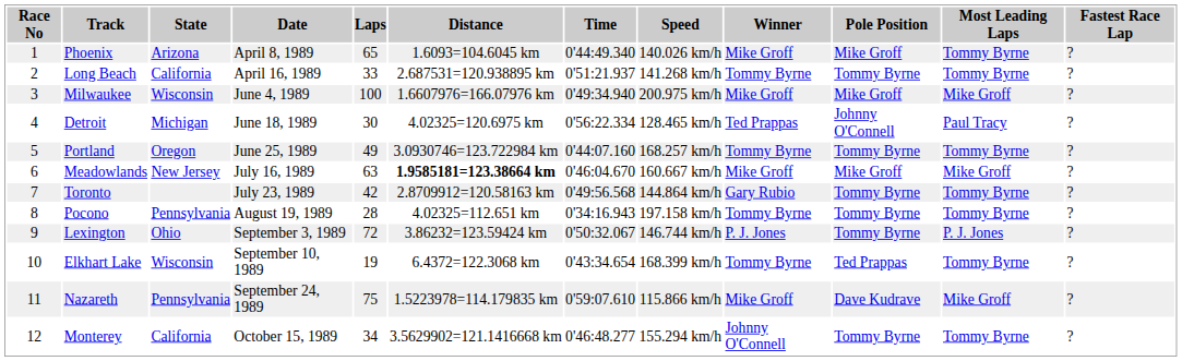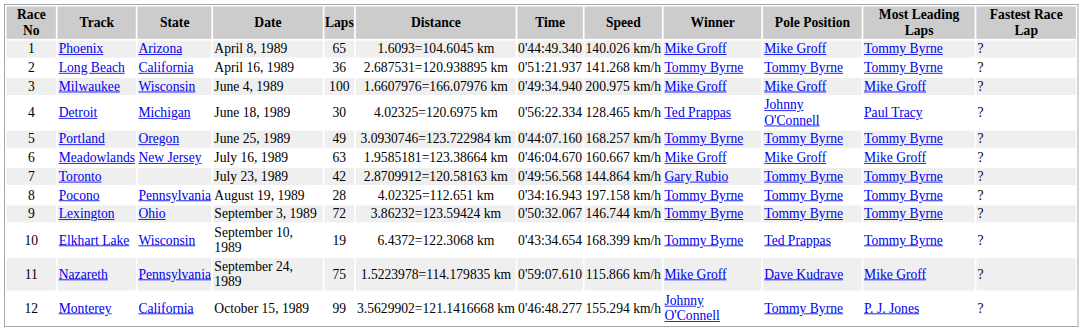 <table border="0" style="border: 1px solid #999; background-color:#FFFFFF; text-align:center">
 <tr align="center" style="background:#CCCCCC;">
 <th>Race No</th>
 <th>Track</th>
 <th>State</th>
 <th>Date</th>
 <th>Laps</th>
 <th>Distance</th>
 <th>Time</th>
 <th>Speed</th>
 <th>Winner</th>
 <th>Pole Position</th>
 <th>Most Leading Laps</th>
 <th>Fastest Race Lap</th>
 </tr>
 <tr style="background:#EFEFEF;">
 <td>1</td>
 <td align="left"><a href='#'>Phoenix</a></td>
 <td align="left"><a href='#'>Arizona</a></td>
 <td align="left">April 8, 1989</td>
 <td>65</td>
 <td>1.6093=104.6045 km</td>
 <td>0'44:49.340</td>
 <td>140.026 km/h</td>
 <td align="left"><a href='#'>Mike Groff</a></td>
 <td align="left"><a href='#'>Mike Groff</a></td>
 <td align="left"><a href='#'>Tommy Byrne</a></td>
 <td align="left">?</td>
 </tr>
 <tr>
 <td>2</td>
 <td align="left"><a href='#'>Long Beach</a></td>
 <td align="left"><a href='#'>California</a></td>
 <td align="left">April 16, 1989</td>
-<td>33</td>
+<td>36</td>
 <td>2.687531=120.938895 km</td>
 <td>0'51:21.937</td>
 <td>141.268 km/h</td>
 <td align="left"><a href='#'>Tommy Byrne</a></td>
 <td align="left"><a href='#'>Tommy Byrne</a></td>
 <td align="left"><a href='#'>Tommy Byrne</a></td>
 <td align="left">?</td>
 </tr>
 <tr style="background:#EFEFEF;">
 <td>3</td>
 <td align="left"><a href='#'>Milwaukee</a></td>
 <td align="left"><a href='#'>Wisconsin</a></td>
 <td align="left">June 4, 1989</td>
 <td>100</td>
 <td>1.6607976=166.07976 km</td>
 <td>0'49:34.940</td>
 <td>200.975 km/h</td>
 <td align="left"><a href='#'>Mike Groff</a></td>
 <td align="left"><a href='#'>Mike Groff</a></td>
 <td align="left"><a href='#'>Mike Groff</a></td>
 <td align="left">?</td>
 </tr>
 <tr>
 <td>4</td>
 <td align="left"><a href='#'>Detroit</a></td>
 <td align="left"><a href='#'>Michigan</a></td>
 <td align="left">June 18, 1989</td>
 <td>30</td>
 <td>4.02325=120.6975 km</td>
 <td>0'56:22.334</td>
 <td>128.465 km/h</td>
 <td align="left"><a href='#'>Ted Prappas</a></td>
 <td align="left"><a href='#'>Johnny O'Connell</a></td>
 <td align="left"><a href='#'>Paul Tracy</a></td>
 <td align="left">?</td>
 </tr>
 <tr style="background:#EFEFEF;">
 <td>5</td>
 <td align="left"><a href='#'>Portland</a></td>
 <td align="left"><a href='#'>Oregon</a></td>
 <td align="left">June 25, 1989</td>
 <td>49</td>
 <td>3.0930746=123.722984 km</td>
 <td>0'44:07.160</td>
 <td>168.257 km/h</td>
 <td align="left"><a href='#'>Tommy Byrne</a></td>
 <td align="left"><a href='#'>Tommy Byrne</a></td>
 <td align="left"><a href='#'>Tommy Byrne</a></td>
 <td align="left">?</td>
 </tr>
 <tr>
 <td>6</td>
 <td align="left"><a href='#'>Meadowlands</a></td>
 <td align="left"><a href='#'>New Jersey</a></td>
 <td align="left">July 16, 1989</td>
 <td>63</td>
-<td><strong>1.9585181=123.38664 km</strong></td>
+<td>1.9585181=123.38664 km</td>
 <td>0'46:04.670</td>
 <td>160.667 km/h</td>
 <td align="left"><a href='#'>Mike Groff</a></td>
 <td align="left"><a href='#'>Mike Groff</a></td>
 <td align="left"><a href='#'>Mike Groff</a></td>
 <td align="left">?</td>
 </tr>
 <tr style="background:#EFEFEF;">
 <td>7</td>
 <td align="left"><a href='#'>Toronto</a></td>
 <td align="left"></td>
 <td align="left">July 23, 1989</td>
 <td>42</td>
 <td>2.8709912=120.58163 km</td>
 <td>0'49:56.568</td>
 <td>144.864 km/h</td>
 <td align="left"><a href='#'>Gary Rubio</a></td>
 <td align="left"><a href='#'>Tommy Byrne</a></td>
 <td align="left"><a href='#'>Tommy Byrne</a></td>
 <td align="left">?</td>
 </tr>
 <tr>
 <td>8</td>
 <td align="left"><a href='#'>Pocono</a></td>
 <td align="left"><a href='#'>Pennsylvania</a></td>
 <td align="left">August 19, 1989</td>
 <td>28</td>
 <td>4.02325=112.651 km</td>
 <td>0'34:16.943</td>
 <td>197.158 km/h</td>
 <td align="left"><a href='#'>Tommy Byrne</a></td>
 <td align="left"><a href='#'>Tommy Byrne</a></td>
 <td align="left"><a href='#'>Tommy Byrne</a></td>
 <td align="left">?</td>
 </tr>
 <tr style="background:#EFEFEF;">
 <td>9</td>
 <td align="left"><a href='#'>Lexington</a></td>
 <td align="left"><a href='#'>Ohio</a></td>
 <td align="left">September 3, 1989</td>
 <td>72</td>
 <td>3.86232=123.59424 km</td>
 <td>0'50:32.067</td>
 <td>146.744 km/h</td>
-<td align="left"><a href='#'>P. J. Jones</a></td>
 <td align="left"><a href='#'>Tommy Byrne</a></td>
-<td align="left"><a href='#'>P. J. Jones</a></td>
+<td align="left"><a href='#'>Tommy Byrne</a></td>
+<td align="left"><a href='#'>Tommy Byrne</a></td>
 <td align="left">?</td>
 </tr>
 <tr>
 <td>10</td>
 <td align="left"><a href='#'>Elkhart Lake</a></td>
 <td align="left"><a href='#'>Wisconsin</a></td>
 <td align="left">September 10, 1989</td>
 <td>19</td>
 <td>6.4372=122.3068 km</td>
 <td>0'43:34.654</td>
 <td>168.399 km/h</td>
 <td align="left"><a href='#'>Tommy Byrne</a></td>
 <td align="left"><a href='#'>Ted Prappas</a></td>
 <td align="left"><a href='#'>Tommy Byrne</a></td>
 <td align="left">?</td>
 </tr>
 <tr style="background:#EFEFEF;">
 <td>11</td>
 <td align="left"><a href='#'>Nazareth</a></td>
 <td align="left"><a href='#'>Pennsylvania</a></td>
 <td align="left">September 24, 1989</td>
 <td>75</td>
 <td>1.5223978=114.179835 km</td>
 <td>0'59:07.610</td>
 <td>115.866 km/h</td>
 <td align="left"><a href='#'>Mike Groff</a></td>
 <td align="left"><a href='#'>Dave Kudrave</a></td>
 <td align="left"><a href='#'>Mike Groff</a></td>
 <td align="left">?</td>
 </tr>
 <tr>
 <td>12</td>
 <td align="left"><a href='#'>Monterey</a></td>
 <td align="left"><a href='#'>California</a></td>
 <td align="left">October 15, 1989</td>
-<td>34</td>
+<td>99</td>
 <td>3.5629902=121.1416668 km</td>
 <td>0'46:48.277</td>
 <td>155.294 km/h</td>
 <td align="left"><a href='#'>Johnny O'Connell</a></td>
 <td align="left"><a href='#'>Tommy Byrne</a></td>
-<td align="left"><a href='#'>Tommy Byrne</a></td>
+<td align="left"><a href='#'>P. J. Jones</a></td>
 <td align="left">?</td>
 </tr>
 </table>
